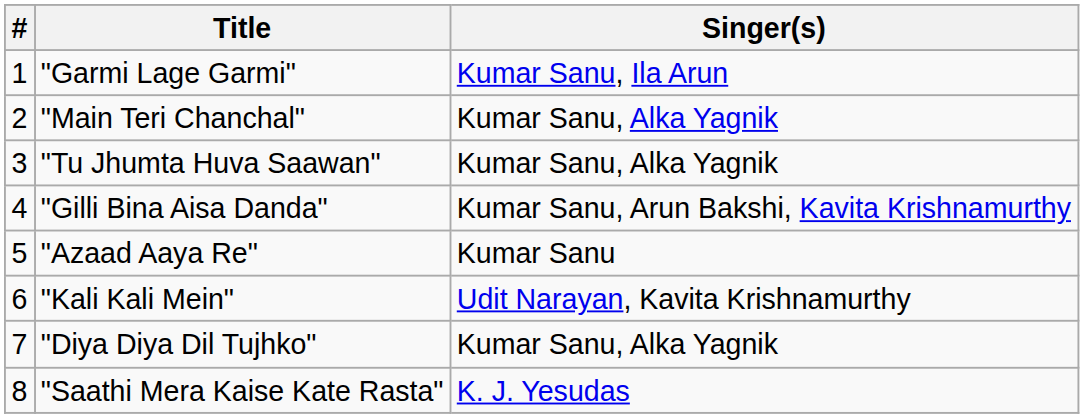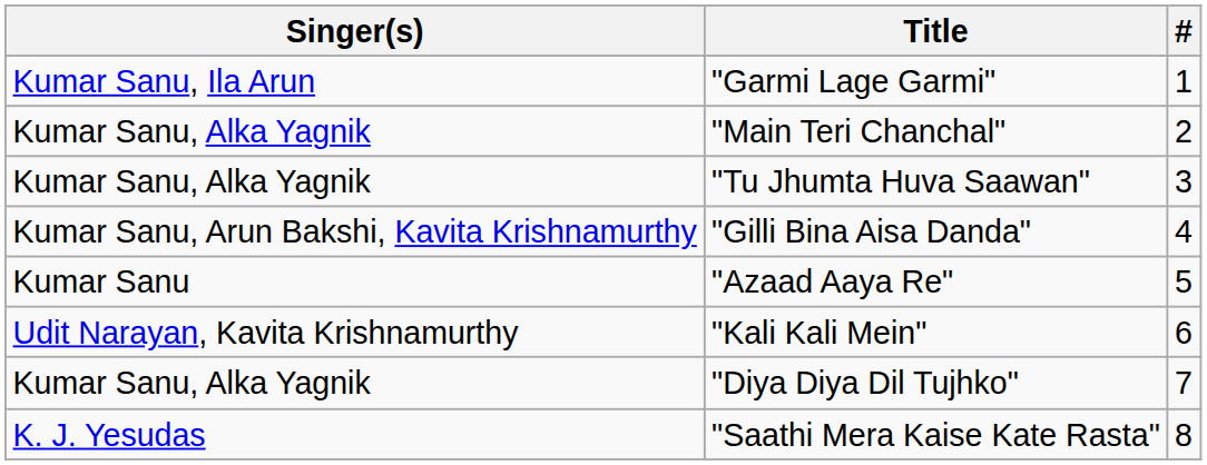 <table class="wikitable" style="font-size:95%;">
 <tr>
+<th>Singer(s)</th>
+<th>Title</th>
 <th>#</th>
-<th>Title</th>
-<th>Singer(s)</th>
 </tr>
 <tr>
+<td><a href='#'>Kumar Sanu</a>, <a href='#'>Ila Arun</a></td>
+<td>"Garmi Lage Garmi"</td>
 <td>1</td>
-<td>"Garmi Lage Garmi"</td>
-<td><a href='#'>Kumar Sanu</a>, <a href='#'>Ila Arun</a></td>
 </tr>
 <tr>
+<td>Kumar Sanu, <a href='#'>Alka Yagnik</a></td>
+<td>"Main Teri Chanchal"</td>
 <td>2</td>
-<td>"Main Teri Chanchal"</td>
-<td>Kumar Sanu, <a href='#'>Alka Yagnik</a></td>
 </tr>
 <tr>
+<td>Kumar Sanu, Alka Yagnik</td>
+<td>"Tu Jhumta Huva Saawan"</td>
 <td>3</td>
-<td>"Tu Jhumta Huva Saawan"</td>
-<td>Kumar Sanu, Alka Yagnik</td>
 </tr>
 <tr>
+<td>Kumar Sanu, Arun Bakshi, <a href='#'>Kavita Krishnamurthy</a></td>
+<td>"Gilli Bina Aisa Danda"</td>
 <td>4</td>
-<td>"Gilli Bina Aisa Danda"</td>
-<td>Kumar Sanu, Arun Bakshi, <a href='#'>Kavita Krishnamurthy</a></td>
 </tr>
 <tr>
+<td>Kumar Sanu</td>
+<td>"Azaad Aaya Re"</td>
 <td>5</td>
-<td>"Azaad Aaya Re"</td>
-<td>Kumar Sanu</td>
 </tr>
 <tr>
+<td><a href='#'>Udit Narayan</a>, Kavita Krishnamurthy</td>
+<td>"Kali Kali Mein"</td>
 <td>6</td>
-<td>"Kali Kali Mein"</td>
-<td><a href='#'>Udit Narayan</a>, Kavita Krishnamurthy</td>
 </tr>
 <tr>
+<td>Kumar Sanu, Alka Yagnik</td>
+<td>"Diya Diya Dil Tujhko"</td>
 <td>7</td>
-<td>"Diya Diya Dil Tujhko"</td>
-<td>Kumar Sanu, Alka Yagnik</td>
 </tr>
 <tr>
+<td><a href='#'>K. J. Yesudas</a></td>
+<td>"Saathi Mera Kaise Kate Rasta"</td>
 <td>8</td>
-<td>"Saathi Mera Kaise Kate Rasta"</td>
-<td><a href='#'>K. J. Yesudas</a></td>
 </tr>
 </table>
